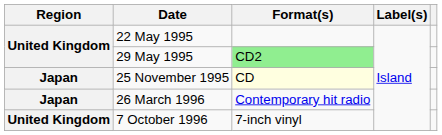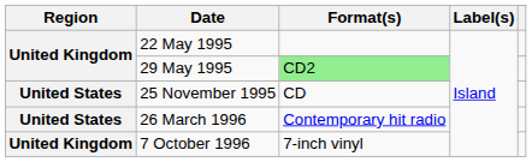 <table class="wikitable plainrowheaders">
 <tr>
 <th scope="col">Region</th>
 <th scope="col">Date</th>
 <th scope="col">Format(s)</th>
 <th scope="col">Label(s)</th>
 <th scope="col"></th>
 </tr>
 <tr>
 <th scope="row" rowspan="2">United Kingdom</th>
 <td>22 May 1995</td>
 <td></td>
 <td rowspan="5"><a href='#'>Island</a></td>
 <td></td>
 </tr>
 <tr>
 <td>29 May 1995</td>
 <td style="background: lightgreen;">CD2</td>
 <td></td>
 </tr>
 <tr>
-<th scope="row">Japan</th>
+<th scope="row">United States</th>
 <td>25 November 1995</td>
-<td style="background: lightyellow;">CD</td>
+<td>CD</td>
 <td></td>
 </tr>
 <tr>
-<th scope="row">Japan</th>
+<th scope="row">United States</th>
 <td>26 March 1996</td>
 <td><a href='#'>Contemporary hit radio</a></td>
 <td></td>
 </tr>
 <tr>
 <th scope="row">United Kingdom</th>
 <td>7 October 1996</td>
 <td>7-inch vinyl</td>
 <td></td>
 </tr>
 </table>
